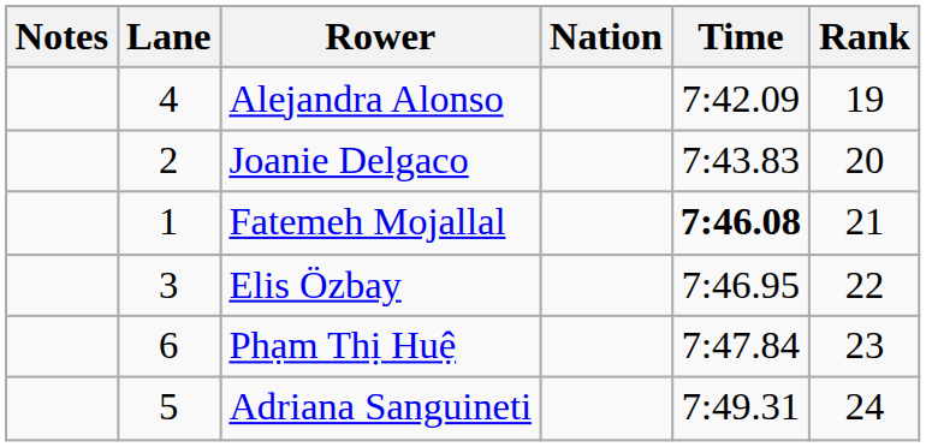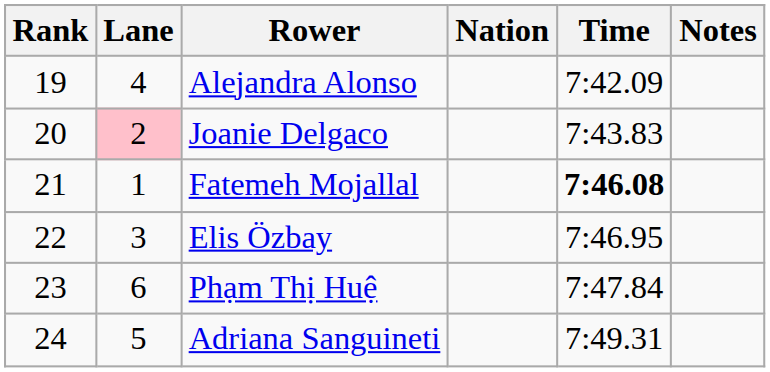 <table class="wikitable sortable" style="text-align:center">
 <tr>
-<th>Notes</th>
+<th>Rank</th>
 <th>Lane</th>
 <th>Rower</th>
 <th>Nation</th>
 <th>Time</th>
-<th>Rank</th>
+<th>Notes</th>
 </tr>
 <tr>
-<td></td>
+<td>19</td>
 <td>4</td>
 <td align=left><a href='#'>Alejandra Alonso</a></td>
 <td align=left></td>
 <td>7:42.09</td>
-<td>19</td>
+<td></td>
 </tr>
 <tr>
-<td></td>
-<td>2</td>
+<td>20</td>
+<td style="background: pink;">2</td>
 <td align=left><a href='#'>Joanie Delgaco</a></td>
 <td align=left></td>
 <td>7:43.83</td>
-<td>20</td>
+<td></td>
 </tr>
 <tr>
-<td></td>
+<td>21</td>
 <td>1</td>
 <td align=left><a href='#'>Fatemeh Mojallal</a></td>
 <td align=left></td>
 <td><strong>7:46.08</strong></td>
-<td>21</td>
+<td></td>
 </tr>
 <tr>
-<td></td>
+<td>22</td>
 <td>3</td>
 <td align=left><a href='#'>Elis Özbay</a></td>
 <td align=left></td>
 <td>7:46.95</td>
-<td>22</td>
+<td></td>
 </tr>
 <tr>
-<td></td>
+<td>23</td>
 <td>6</td>
 <td align=left><a href='#'>Phạm Thị Huệ</a></td>
 <td align=left></td>
 <td>7:47.84</td>
-<td>23</td>
+<td></td>
 </tr>
 <tr>
-<td></td>
+<td>24</td>
 <td>5</td>
 <td align=left><a href='#'>Adriana Sanguineti</a></td>
 <td align=left></td>
 <td>7:49.31</td>
-<td>24</td>
+<td></td>
 </tr>
 </table>
